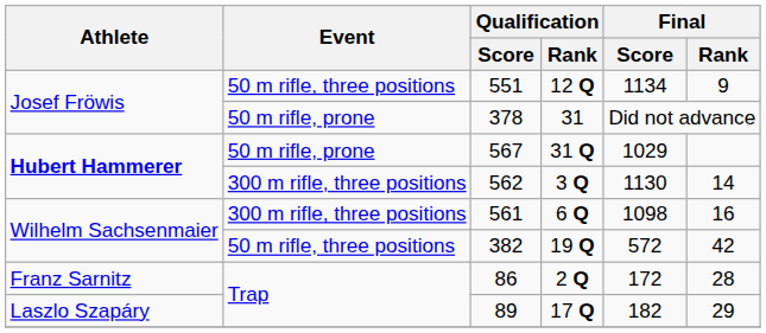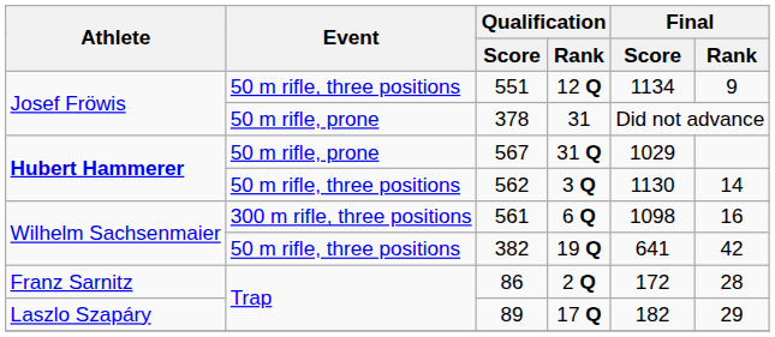 <table class="wikitable" style="font-size:90%">
 <tr>
 <th rowspan="2">Athlete</th>
 <th rowspan="2">Event</th>
 <th colspan="2">Qualification</th>
 <th colspan="2">Final</th>
 </tr>
 <tr>
 <th>Score</th>
 <th>Rank</th>
 <th>Score</th>
 <th>Rank</th>
 </tr>
 <tr>
 <td rowspan=2><a href='#'>Josef Fröwis</a></td>
 <td><a href='#'>50 m rifle, three positions</a></td>
 <td align="center">551</td>
 <td align="center">12 <strong>Q</strong></td>
 <td align="center">1134</td>
 <td align="center">9</td>
 </tr>
 <tr>
 <td><a href='#'>50 m rifle, prone</a></td>
 <td align="center">378</td>
 <td align="center">31</td>
 <td colspan=2>Did not advance</td>
 </tr>
 <tr>
 <td rowspan=2><strong><a href='#'>Hubert Hammerer</a></strong></td>
 <td><a href='#'>50 m rifle, prone</a></td>
 <td align="center">567</td>
 <td align="center">31 <strong>Q</strong></td>
 <td align="center">1029</td>
 <td align="center"></td>
 </tr>
 <tr>
-<td><a href='#'>300 m rifle, three positions</a></td>
+<td><a href='#'>50 m rifle, three positions</a></td>
 <td align="center">562</td>
 <td align="center">3 <strong>Q</strong></td>
 <td align="center">1130</td>
 <td align="center">14</td>
 </tr>
 <tr>
 <td rowspan=2><a href='#'>Wilhelm Sachsenmaier</a></td>
 <td><a href='#'>300 m rifle, three positions</a></td>
 <td align="center">561</td>
 <td align="center">6 <strong>Q</strong></td>
 <td align="center">1098</td>
 <td align="center">16</td>
 </tr>
 <tr>
 <td><a href='#'>50 m rifle, three positions</a></td>
 <td align="center">382</td>
 <td align="center">19 <strong>Q</strong></td>
-<td align="center">572</td>
+<td align="center">641</td>
 <td align="center">42</td>
 </tr>
 <tr>
 <td><a href='#'>Franz Sarnitz</a></td>
 <td rowspan=2><a href='#'>Trap</a></td>
 <td align="center">86</td>
 <td align="center">2 <strong>Q</strong></td>
 <td align="center">172</td>
 <td align="center">28</td>
 </tr>
 <tr>
 <td><a href='#'>Laszlo Szapáry</a></td>
 <td align="center">89</td>
 <td align="center">17 <strong>Q</strong></td>
 <td align="center">182</td>
 <td align="center">29</td>
 </tr>
 <tr>
 </tr>
 </table>
